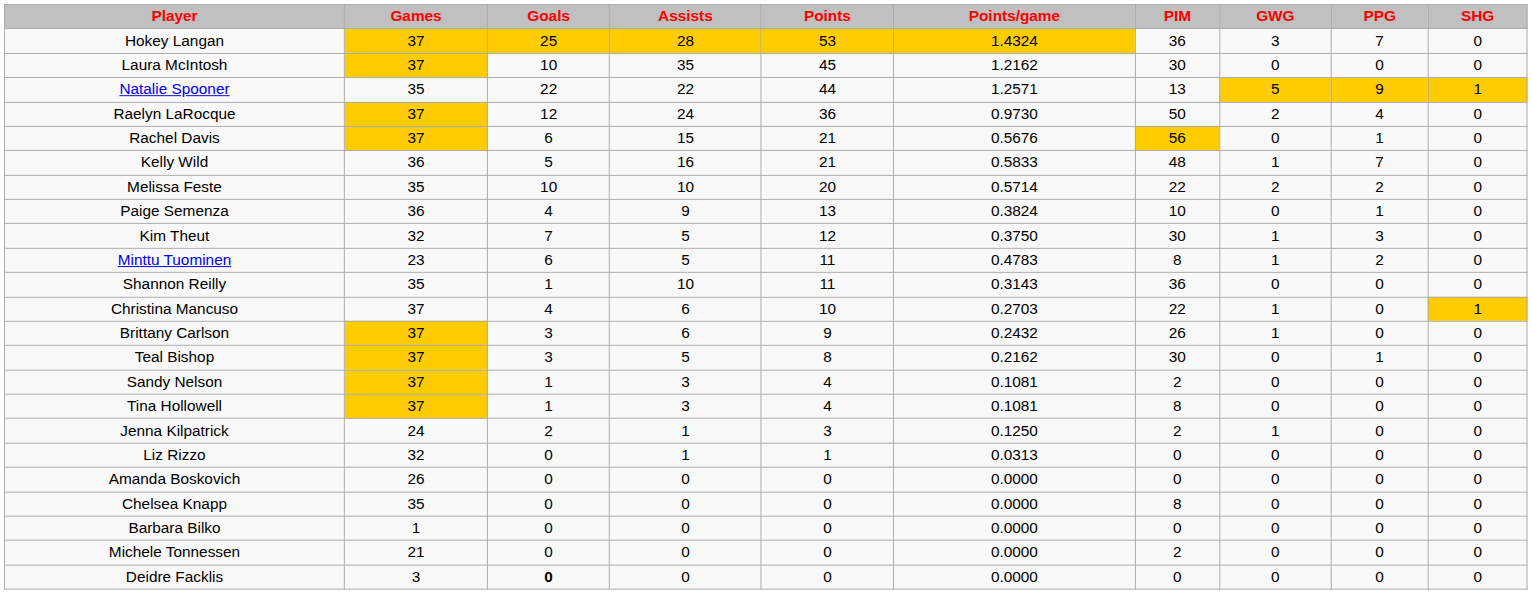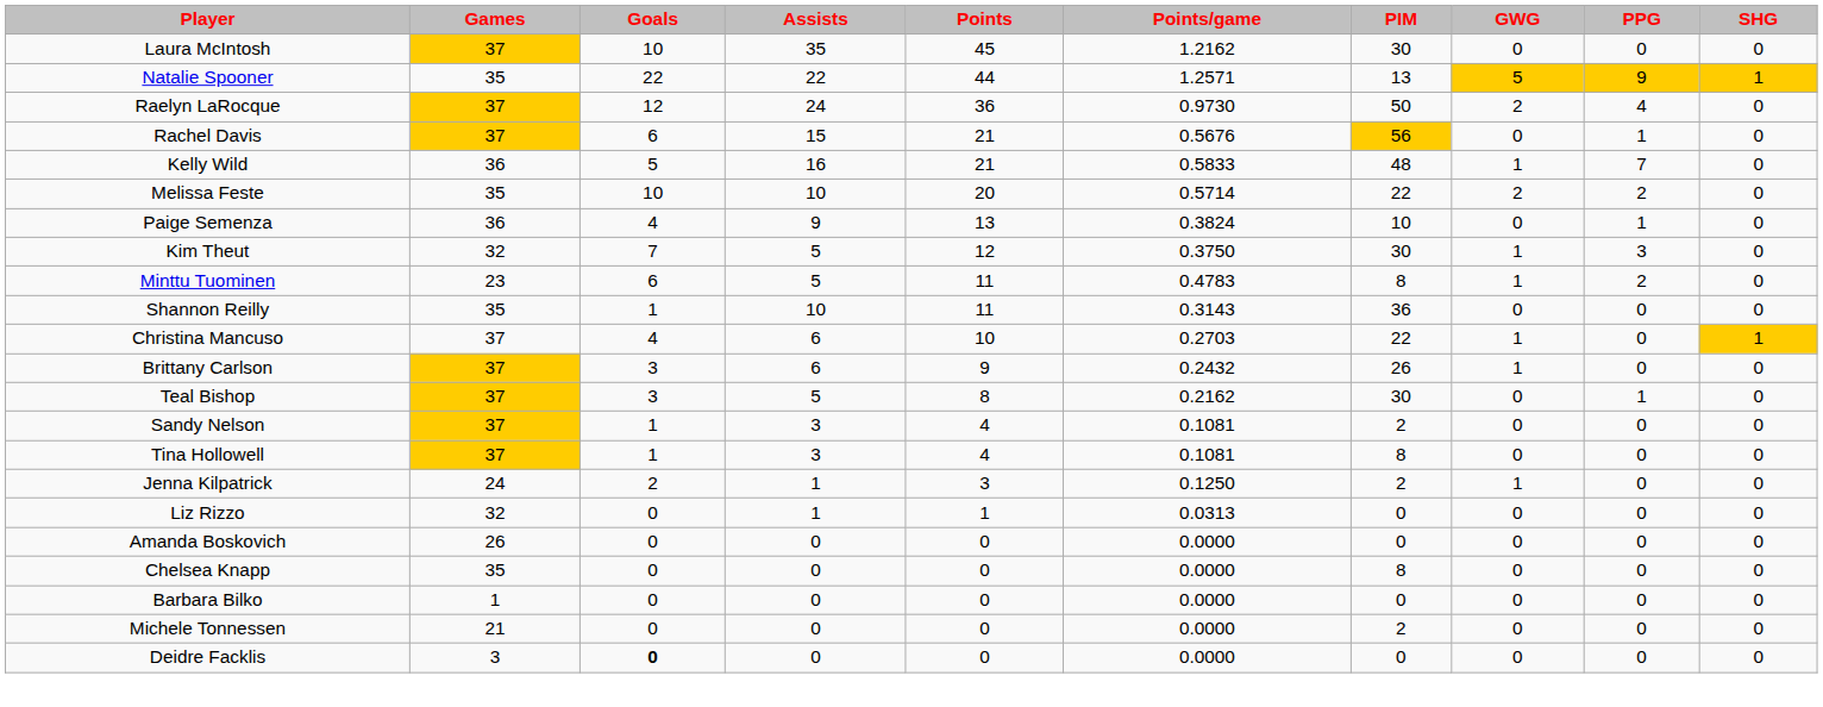 <table class="wikitable" style="width:80%;">
 <tr style="text-align:center; background:silver; color:red;">
 <td><strong>Player</strong></td>
 <td><strong>Games</strong></td>
 <td><strong>Goals</strong></td>
 <td><strong>Assists</strong></td>
 <td><strong>Points</strong></td>
 <td><strong>Points/game</strong></td>
 <td><strong>PIM</strong></td>
 <td><strong>GWG</strong></td>
 <td><strong>PPG</strong></td>
 <td><strong>SHG</strong></td>
-</tr>
-<tr style="text-align:center;" bgcolor="">
-<td>Hokey Langan</td>
-<td style="background:#fc0;">37</td>
-<td style="background:#fc0;">25</td>
-<td style="background:#fc0;">28</td>
-<td style="background:#fc0;">53</td>
-<td style="background:#fc0;">1.4324</td>
-<td>36</td>
-<td>3</td>
-<td>7</td>
-<td>0</td>
 </tr>
 <tr style="text-align:center;" bgcolor="">
 <td>Laura McIntosh</td>
 <td style="background:#fc0;">37</td>
 <td>10</td>
 <td>35</td>
 <td>45</td>
 <td>1.2162</td>
 <td>30</td>
 <td>0</td>
 <td>0</td>
 <td>0</td>
 </tr>
 <tr style="text-align:center;" bgcolor="">
 <td><a href='#'>Natalie Spooner</a></td>
 <td>35</td>
 <td>22</td>
 <td>22</td>
 <td>44</td>
 <td>1.2571</td>
 <td>13</td>
 <td style="background:#fc0;">5</td>
 <td style="background:#fc0;">9</td>
 <td style="background:#fc0;">1</td>
 </tr>
 <tr style="text-align:center;" bgcolor="">
 <td>Raelyn LaRocque</td>
 <td style="background:#fc0;">37</td>
 <td>12</td>
 <td>24</td>
 <td>36</td>
 <td>0.9730</td>
 <td>50</td>
 <td>2</td>
 <td>4</td>
 <td>0</td>
 </tr>
 <tr style="text-align:center;" bgcolor="">
 <td>Rachel Davis</td>
 <td style="background:#fc0;">37</td>
 <td>6</td>
 <td>15</td>
 <td>21</td>
 <td>0.5676</td>
 <td style="background:#fc0;">56</td>
 <td>0</td>
 <td>1</td>
 <td>0</td>
 </tr>
 <tr style="text-align:center;" bgcolor="">
 <td>Kelly Wild</td>
 <td>36</td>
 <td>5</td>
 <td>16</td>
 <td>21</td>
 <td>0.5833</td>
 <td>48</td>
 <td>1</td>
 <td>7</td>
 <td>0</td>
 </tr>
 <tr style="text-align:center;" bgcolor="">
 <td>Melissa Feste</td>
 <td>35</td>
 <td>10</td>
 <td>10</td>
 <td>20</td>
 <td>0.5714</td>
 <td>22</td>
 <td>2</td>
 <td>2</td>
 <td>0</td>
 </tr>
 <tr style="text-align:center;" bgcolor="">
 <td>Paige Semenza</td>
 <td>36</td>
 <td>4</td>
 <td>9</td>
 <td>13</td>
 <td>0.3824</td>
 <td>10</td>
 <td>0</td>
 <td>1</td>
 <td>0</td>
 </tr>
 <tr style="text-align:center;" bgcolor="">
 <td>Kim Theut</td>
 <td>32</td>
 <td>7</td>
 <td>5</td>
 <td>12</td>
 <td>0.3750</td>
 <td>30</td>
 <td>1</td>
 <td>3</td>
 <td>0</td>
 </tr>
 <tr style="text-align:center;" bgcolor="">
 <td><a href='#'>Minttu Tuominen</a></td>
 <td>23</td>
 <td>6</td>
 <td>5</td>
 <td>11</td>
 <td>0.4783</td>
 <td>8</td>
 <td>1</td>
 <td>2</td>
 <td>0</td>
 </tr>
 <tr style="text-align:center;" bgcolor="">
 <td>Shannon Reilly</td>
 <td>35</td>
 <td>1</td>
 <td>10</td>
 <td>11</td>
 <td>0.3143</td>
 <td>36</td>
 <td>0</td>
 <td>0</td>
 <td>0</td>
 </tr>
 <tr style="text-align:center;" bgcolor="">
 <td>Christina Mancuso</td>
 <td>37</td>
 <td>4</td>
 <td>6</td>
 <td>10</td>
 <td>0.2703</td>
 <td>22</td>
 <td>1</td>
 <td>0</td>
 <td style="background:#fc0;">1</td>
 </tr>
 <tr style="text-align:center;" bgcolor="">
 <td>Brittany Carlson</td>
 <td style="background:#fc0;">37</td>
 <td>3</td>
 <td>6</td>
 <td>9</td>
 <td>0.2432</td>
 <td>26</td>
 <td>1</td>
 <td>0</td>
 <td>0</td>
 </tr>
 <tr style="text-align:center;" bgcolor="">
 <td>Teal Bishop</td>
 <td style="background:#fc0;">37</td>
 <td>3</td>
 <td>5</td>
 <td>8</td>
 <td>0.2162</td>
 <td>30</td>
 <td>0</td>
 <td>1</td>
 <td>0</td>
 </tr>
 <tr style="text-align:center;" bgcolor="">
 <td>Sandy Nelson</td>
 <td style="background:#fc0;">37</td>
 <td>1</td>
 <td>3</td>
 <td>4</td>
 <td>0.1081</td>
 <td>2</td>
 <td>0</td>
 <td>0</td>
 <td>0</td>
 </tr>
 <tr style="text-align:center;" bgcolor="">
 <td>Tina Hollowell</td>
 <td style="background:#fc0;">37</td>
 <td>1</td>
 <td>3</td>
 <td>4</td>
 <td>0.1081</td>
 <td>8</td>
 <td>0</td>
 <td>0</td>
 <td>0</td>
 </tr>
 <tr style="text-align:center;" bgcolor="">
 <td>Jenna Kilpatrick</td>
 <td>24</td>
 <td>2</td>
 <td>1</td>
 <td>3</td>
 <td>0.1250</td>
 <td>2</td>
 <td>1</td>
 <td>0</td>
 <td>0</td>
 </tr>
 <tr style="text-align:center;" bgcolor="">
 <td>Liz Rizzo</td>
 <td>32</td>
 <td>0</td>
 <td>1</td>
 <td>1</td>
 <td>0.0313</td>
 <td>0</td>
 <td>0</td>
 <td>0</td>
 <td>0</td>
 </tr>
 <tr style="text-align:center;" bgcolor="">
 <td>Amanda Boskovich</td>
 <td>26</td>
 <td>0</td>
 <td>0</td>
 <td>0</td>
 <td>0.0000</td>
 <td>0</td>
 <td>0</td>
 <td>0</td>
 <td>0</td>
 </tr>
 <tr style="text-align:center;" bgcolor="">
 <td>Chelsea Knapp</td>
 <td>35</td>
 <td>0</td>
 <td>0</td>
 <td>0</td>
 <td>0.0000</td>
 <td>8</td>
 <td>0</td>
 <td>0</td>
 <td>0</td>
 </tr>
 <tr style="text-align:center;" bgcolor="">
 <td>Barbara Bilko</td>
 <td>1</td>
 <td>0</td>
 <td>0</td>
 <td>0</td>
 <td>0.0000</td>
 <td>0</td>
 <td>0</td>
 <td>0</td>
 <td>0</td>
 </tr>
 <tr style="text-align:center;" bgcolor="">
 <td>Michele Tonnessen</td>
 <td>21</td>
 <td>0</td>
 <td>0</td>
 <td>0</td>
 <td>0.0000</td>
 <td>2</td>
 <td>0</td>
 <td>0</td>
 <td>0</td>
 </tr>
 <tr style="text-align:center;" bgcolor="">
 <td>Deidre Facklis</td>
 <td>3</td>
 <td><strong>0</strong></td>
 <td>0</td>
 <td>0</td>
 <td>0.0000</td>
 <td>0</td>
 <td>0</td>
 <td>0</td>
 <td>0</td>
 </tr>
 </table>
